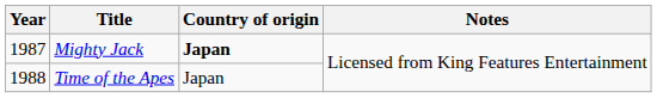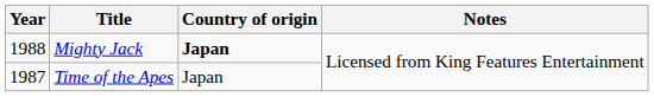 <table class="wikitable sortable">
 <tr>
 <th>Year</th>
 <th>Title</th>
 <th>Country of origin</th>
 <th>Notes</th>
 </tr>
 <tr>
-<td>1987</td>
+<td>1988</td>
 <td><em><a href='#'>Mighty Jack</a></em></td>
 <td><strong>Japan</strong></td>
 <td rowspan="2">Licensed from King Features Entertainment</td>
 </tr>
 <tr>
-<td>1988</td>
+<td>1987</td>
 <td><em><a href='#'>Time of the Apes</a></em></td>
 <td>Japan</td>
 </tr>
 </table>
